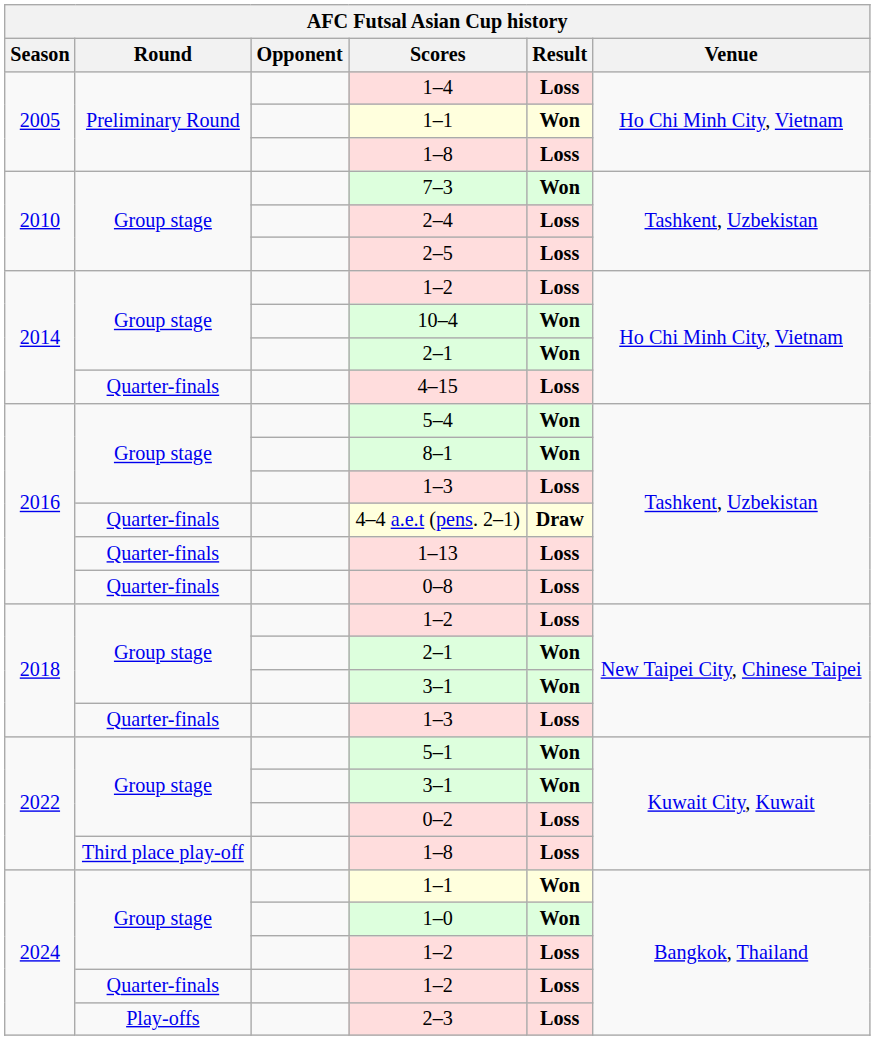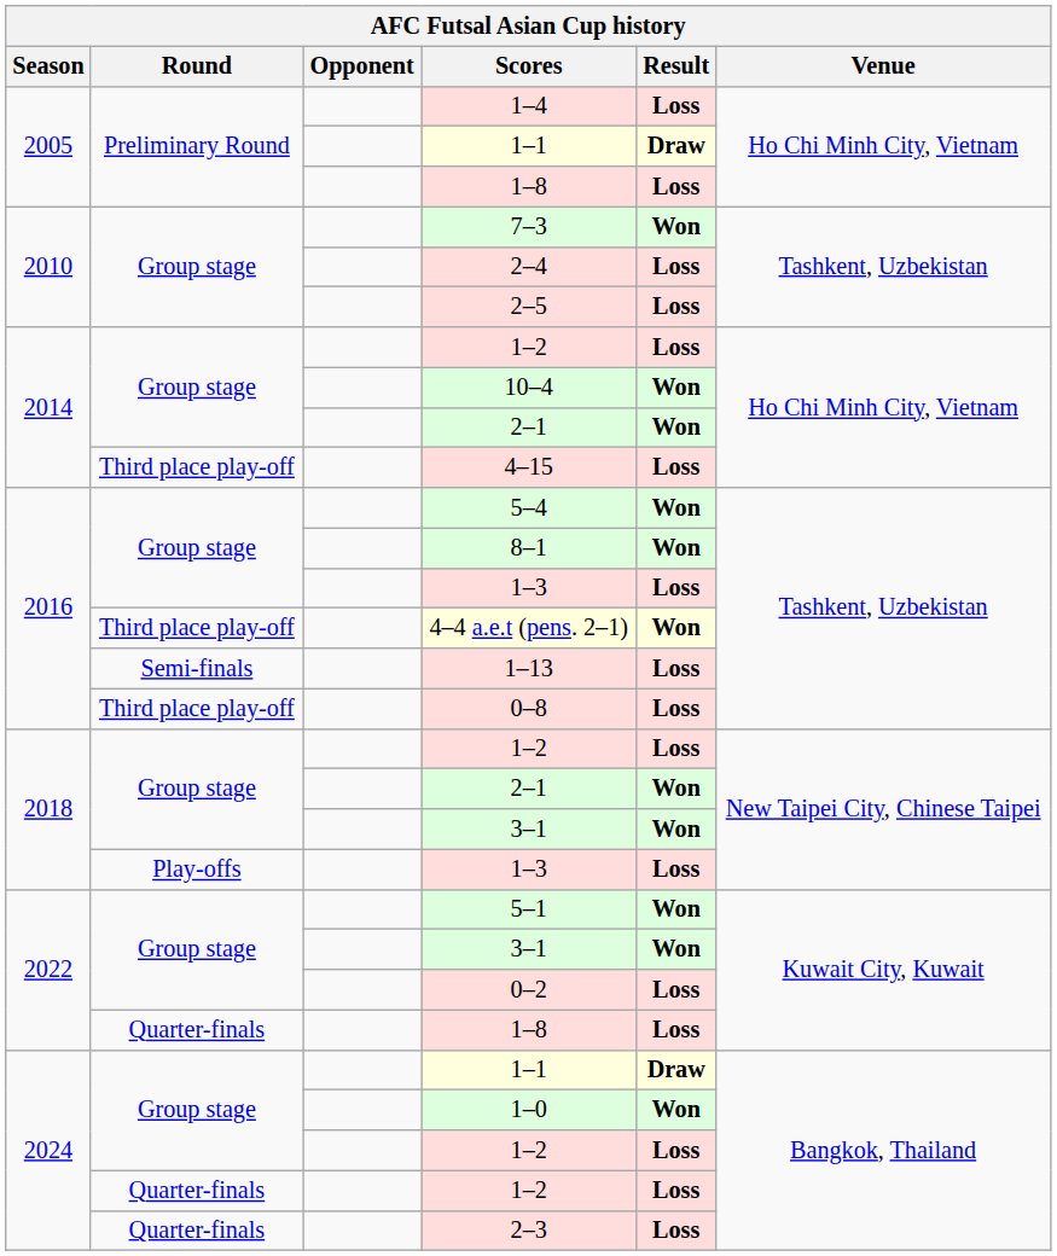 <table class="wikitable collapsible collapsed" style="text-align:center; font-size:90%; width:70%;">
 <tr>
 <th colspan="6">AFC Futsal Asian Cup history</th>
 </tr>
 <tr>
 <th>Season</th>
 <th>Round</th>
 <th>Opponent</th>
 <th>Scores</th>
 <th>Result</th>
 <th>Venue</th>
 </tr>
 <tr>
 <td rowspan=3><a href='#'>2005</a></td>
 <td rowspan=3><a href='#'>Preliminary Round</a></td>
 <td style="text-align:left"></td>
 <td style="background:#fdd;">1–4</td>
 <td style="background:#fdd;"><strong>Loss</strong></td>
 <td rowspan=3> <a href='#'>Ho Chi Minh City</a>, <a href='#'>Vietnam</a></td>
 </tr>
 <tr>
 <td style="text-align:left"></td>
 <td style="background:#ffd;">1–1</td>
-<td style="background:#ffd;"><strong>Won</strong></td>
+<td style="background:#ffd;"><strong>Draw</strong></td>
 </tr>
 <tr>
 <td style="text-align:left"></td>
 <td style="background:#fdd;">1–8</td>
 <td style="background:#fdd;"><strong>Loss</strong></td>
 </tr>
 <tr>
 <td rowspan=3><a href='#'>2010</a></td>
 <td rowspan=3><a href='#'>Group stage</a></td>
 <td style="text-align:left"></td>
 <td style="background:#dfd;">7–3</td>
 <td style="background:#dfd;"><strong>Won</strong></td>
 <td rowspan=3> <a href='#'>Tashkent</a>, <a href='#'>Uzbekistan</a></td>
 </tr>
 <tr>
 <td style="text-align:left"></td>
 <td style="background:#fdd;">2–4</td>
 <td style="background:#fdd;"><strong>Loss</strong></td>
 </tr>
 <tr>
 <td style="text-align:left"></td>
 <td style="background:#fdd;">2–5</td>
 <td style="background:#fdd;"><strong>Loss</strong></td>
 </tr>
 <tr>
 <td rowspan=4><a href='#'>2014</a></td>
 <td rowspan=3><a href='#'>Group stage</a></td>
 <td style="text-align:left"></td>
 <td style="background:#fdd;">1–2</td>
 <td style="background:#fdd;"><strong>Loss</strong></td>
 <td rowspan=4> <a href='#'>Ho Chi Minh City</a>, <a href='#'>Vietnam</a></td>
 </tr>
 <tr>
 <td style="text-align:left"></td>
 <td style="background:#dfd;">10–4</td>
 <td style="background:#dfd;"><strong>Won</strong></td>
 </tr>
 <tr>
 <td style="text-align:left"></td>
 <td style="background:#dfd;">2–1</td>
 <td style="background:#dfd;"><strong>Won</strong></td>
 </tr>
 <tr>
-<td><a href='#'>Quarter-finals</a></td>
+<td><a href='#'>Third place play-off</a></td>
 <td style="text-align:left"></td>
 <td style="background:#fdd;">4–15</td>
 <td style="background:#fdd;"><strong>Loss</strong></td>
 </tr>
 <tr>
 <td rowspan=6><a href='#'>2016</a></td>
 <td rowspan=3><a href='#'>Group stage</a></td>
 <td style="text-align:left"></td>
 <td style="background:#dfd;">5–4</td>
 <td style="background:#dfd;"><strong>Won</strong></td>
 <td rowspan=6> <a href='#'>Tashkent</a>, <a href='#'>Uzbekistan</a></td>
 </tr>
 <tr>
 <td style="text-align:left"></td>
 <td style="background:#dfd;">8–1</td>
 <td style="background:#dfd;"><strong>Won</strong></td>
 </tr>
 <tr>
 <td style="text-align:left"></td>
 <td style="background:#fdd;">1–3</td>
 <td style="background:#fdd;"><strong>Loss</strong></td>
 </tr>
 <tr>
-<td><a href='#'>Quarter-finals</a></td>
+<td><a href='#'>Third place play-off</a></td>
 <td style="text-align:left"></td>
 <td style="background:#ffd;">4–4 <a href='#'>a.e.t</a> (<a href='#'>pens</a>. 2–1)</td>
-<td style="background:#ffd;"><strong>Draw</strong></td>
+<td style="background:#ffd;"><strong>Won</strong></td>
 </tr>
 <tr>
-<td><a href='#'>Quarter-finals</a></td>
+<td><a href='#'>Semi-finals</a></td>
 <td style="text-align:left"></td>
 <td style="background:#fdd;">1–13</td>
 <td style="background:#fdd;"><strong>Loss</strong></td>
 </tr>
 <tr>
-<td><a href='#'>Quarter-finals</a></td>
+<td><a href='#'>Third place play-off</a></td>
 <td style="text-align:left"></td>
 <td style="background:#fdd;">0–8</td>
 <td style="background:#fdd;"><strong>Loss</strong></td>
 </tr>
 <tr>
 <td rowspan=4><a href='#'>2018</a></td>
 <td rowspan=3><a href='#'>Group stage</a></td>
 <td style="text-align:left"></td>
 <td style="background:#fdd;">1–2</td>
 <td style="background:#fdd;"><strong>Loss</strong></td>
 <td rowspan=4> <a href='#'>New Taipei City</a>, <a href='#'>Chinese Taipei</a></td>
 </tr>
 <tr>
 <td style="text-align:left"></td>
 <td style="background:#dfd;">2–1</td>
 <td style="background:#dfd;"><strong>Won</strong></td>
 </tr>
 <tr>
 <td style="text-align:left"></td>
 <td style="background:#dfd;">3–1</td>
 <td style="background:#dfd;"><strong>Won</strong></td>
 </tr>
 <tr>
-<td><a href='#'>Quarter-finals</a></td>
+<td><a href='#'>Play-offs</a></td>
 <td style="text-align:left"></td>
 <td style="background:#fdd;">1–3</td>
 <td style="background:#fdd;"><strong>Loss</strong></td>
 </tr>
 <tr>
 <td rowspan=4><a href='#'>2022</a></td>
 <td rowspan=3><a href='#'>Group stage</a></td>
 <td style="text-align:left"></td>
 <td style="background:#dfd;">5–1</td>
 <td style="background:#dfd;"><strong>Won</strong></td>
 <td rowspan=4> <a href='#'>Kuwait City</a>, <a href='#'>Kuwait</a></td>
 </tr>
 <tr>
 <td style="text-align:left"></td>
 <td style="background:#dfd;">3–1</td>
 <td style="background:#dfd;"><strong>Won</strong></td>
 </tr>
 <tr>
 <td style="text-align:left"></td>
 <td style="background:#fdd;">0–2</td>
 <td style="background:#fdd;"><strong>Loss</strong></td>
 </tr>
 <tr>
-<td><a href='#'>Third place play-off</a></td>
+<td><a href='#'>Quarter-finals</a></td>
 <td style="text-align:left"></td>
 <td style="background:#fdd;">1–8</td>
 <td style="background:#fdd;"><strong>Loss</strong></td>
 </tr>
 <tr>
 <td rowspan=5><a href='#'>2024</a></td>
 <td rowspan=3><a href='#'>Group stage</a></td>
 <td style="text-align:left"></td>
 <td style="background:#ffd;">1–1</td>
-<td style="background:#ffd;"><strong>Won</strong></td>
+<td style="background:#ffd;"><strong>Draw</strong></td>
 <td rowspan=5> <a href='#'>Bangkok</a>, <a href='#'>Thailand</a></td>
 </tr>
 <tr>
 <td style="text-align:left"></td>
 <td style="background:#dfd;">1–0</td>
 <td style="background:#dfd;"><strong>Won</strong></td>
 </tr>
 <tr>
 <td style="text-align:left"></td>
 <td style="background:#fdd;">1–2</td>
 <td style="background:#fdd;"><strong>Loss</strong></td>
 </tr>
 <tr>
 <td><a href='#'>Quarter-finals</a></td>
 <td style="text-align:left"></td>
 <td style="background:#fdd;">1–2</td>
 <td style="background:#fdd;"><strong>Loss</strong></td>
 </tr>
 <tr>
-<td><a href='#'>Play-offs</a></td>
+<td><a href='#'>Quarter-finals</a></td>
 <td style="text-align:left"></td>
 <td style="background:#fdd;">2–3</td>
 <td style="background:#fdd;"><strong>Loss</strong></td>
 </tr>
 </table>
